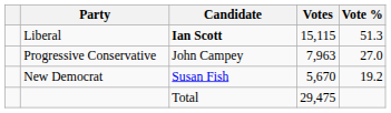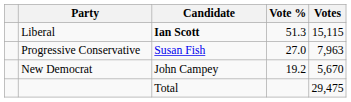 <table class="wikitable">
 <tr>
 <th></th>
 <th scope="col" width="175">Party</th>
 <th scope="col" width="150">Candidate</th>
+<th>Vote %</th>
 <th>Votes</th>
-<th>Vote %</th>
 </tr>
 <tr>
 <td>   </td>
 <td>Liberal</td>
 <td><strong>Ian Scott</strong></td>
+<td align=right>51.3</td>
 <td align=right>15,115</td>
-<td align=right>51.3</td>
 </tr>
 <tr |>
 <td>   </td>
 <td>Progressive Conservative</td>
-<td>John Campey</td>
+<td><a href='#'>Susan Fish</a></td>
+<td align=right>27.0</td>
 <td align=right>7,963</td>
-<td align=right>27.0</td>
 </tr>
 <tr |>
 <td>   </td>
 <td>New Democrat</td>
-<td><a href='#'>Susan Fish</a></td>
+<td>John Campey</td>
+<td align=right>19.2<br></td>
 <td align=right>5,670</td>
-<td align=right>19.2<br></td>
 </tr>
 <tr |>
 <td></td>
 <td></td>
 <td>Total</td>
+<td></td>
 <td align=right>29,475</td>
-<td></td>
 </tr>
 </table>
